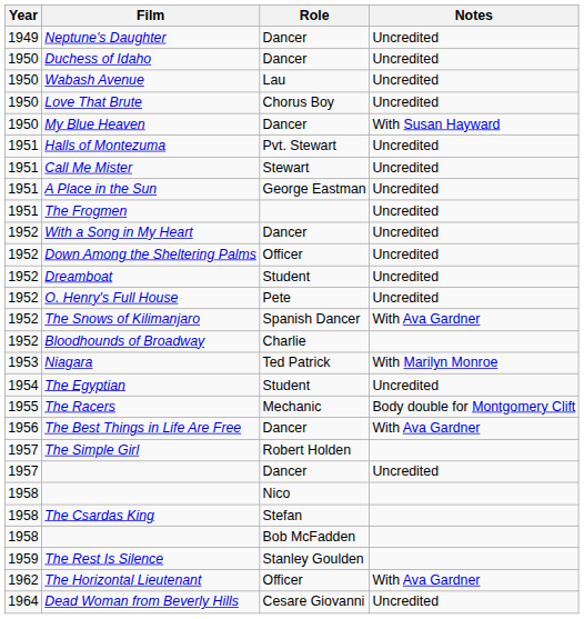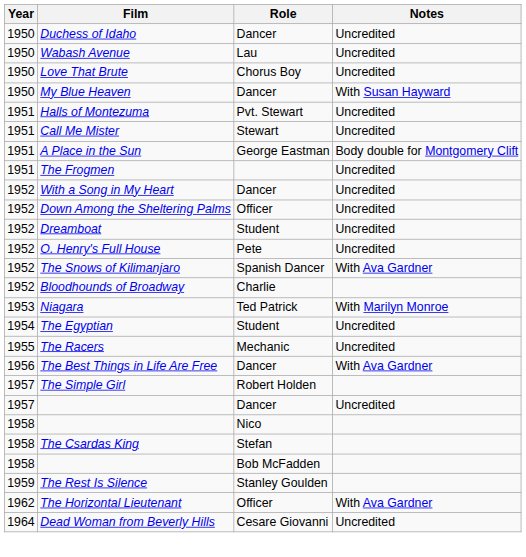 <table class="wikitable">
 <tr>
 <th>Year</th>
 <th>Film</th>
 <th>Role</th>
 <th>Notes</th>
-</tr>
-<tr>
-<td>1949</td>
-<td><em><a href='#'>Neptune's Daughter</a></em></td>
-<td>Dancer</td>
-<td>Uncredited</td>
 </tr>
 <tr>
 <td>1950</td>
 <td><em><a href='#'>Duchess of Idaho</a></em></td>
 <td>Dancer</td>
 <td>Uncredited</td>
 </tr>
 <tr>
 <td>1950</td>
 <td><em><a href='#'>Wabash Avenue</a></em></td>
 <td>Lau</td>
 <td>Uncredited</td>
 </tr>
 <tr>
 <td>1950</td>
 <td><em><a href='#'>Love That Brute</a></em></td>
 <td>Chorus Boy</td>
 <td>Uncredited</td>
 </tr>
 <tr>
 <td>1950</td>
 <td><em><a href='#'>My Blue Heaven</a></em></td>
 <td>Dancer</td>
 <td>With <a href='#'>Susan Hayward</a></td>
 </tr>
 <tr>
 <td>1951</td>
 <td><em><a href='#'>Halls of Montezuma</a></em></td>
 <td>Pvt. Stewart</td>
 <td>Uncredited</td>
 </tr>
 <tr>
 <td>1951</td>
 <td><em><a href='#'>Call Me Mister</a></em></td>
 <td>Stewart</td>
 <td>Uncredited</td>
 </tr>
 <tr>
 <td>1951</td>
 <td><em><a href='#'>A Place in the Sun</a></em></td>
 <td>George Eastman</td>
-<td>Uncredited</td>
+<td>Body double for <a href='#'>Montgomery Clift</a></td>
 </tr>
 <tr>
 <td>1951</td>
 <td><em><a href='#'>The Frogmen</a></em></td>
 <td></td>
 <td>Uncredited</td>
 </tr>
 <tr>
 <td>1952</td>
 <td><em><a href='#'>With a Song in My Heart</a></em></td>
 <td>Dancer</td>
 <td>Uncredited</td>
 </tr>
 <tr>
 <td>1952</td>
 <td><em><a href='#'>Down Among the Sheltering Palms</a></em></td>
 <td>Officer</td>
 <td>Uncredited</td>
 </tr>
 <tr>
 <td>1952</td>
 <td><em><a href='#'>Dreamboat</a></em></td>
 <td>Student</td>
 <td>Uncredited</td>
 </tr>
 <tr>
 <td>1952</td>
 <td><em><a href='#'>O. Henry's Full House</a></em></td>
 <td>Pete</td>
 <td>Uncredited</td>
 </tr>
 <tr>
 <td>1952</td>
 <td><em><a href='#'>The Snows of Kilimanjaro</a></em></td>
 <td>Spanish Dancer</td>
 <td>With <a href='#'>Ava Gardner</a></td>
 </tr>
 <tr>
 <td>1952</td>
 <td><em><a href='#'>Bloodhounds of Broadway</a></em></td>
 <td>Charlie</td>
 <td></td>
 </tr>
 <tr>
 <td>1953</td>
 <td><em><a href='#'>Niagara</a></em></td>
 <td>Ted Patrick</td>
 <td>With <a href='#'>Marilyn Monroe</a></td>
 </tr>
 <tr>
 <td>1954</td>
 <td><em><a href='#'>The Egyptian</a></em></td>
 <td>Student</td>
 <td>Uncredited</td>
 </tr>
 <tr>
 <td>1955</td>
 <td><em><a href='#'>The Racers</a></em></td>
 <td>Mechanic</td>
-<td>Body double for <a href='#'>Montgomery Clift</a></td>
+<td>Uncredited</td>
 </tr>
 <tr>
 <td>1956</td>
 <td><em><a href='#'>The Best Things in Life Are Free</a></em></td>
 <td>Dancer</td>
 <td>With <a href='#'>Ava Gardner</a></td>
 </tr>
 <tr>
 <td>1957</td>
 <td><em><a href='#'>The Simple Girl</a></em></td>
 <td>Robert Holden</td>
 <td></td>
 </tr>
 <tr>
 <td>1957</td>
 <td><em></em></td>
 <td>Dancer</td>
 <td>Uncredited</td>
 </tr>
 <tr>
 <td>1958</td>
 <td><em></em></td>
 <td>Nico</td>
 <td></td>
 </tr>
 <tr>
 <td>1958</td>
 <td><em><a href='#'>The Csardas King</a></em></td>
 <td>Stefan</td>
 <td></td>
 </tr>
 <tr>
 <td>1958</td>
 <td><em></em></td>
 <td>Bob McFadden</td>
 <td></td>
 </tr>
 <tr>
 <td>1959</td>
 <td><em><a href='#'>The Rest Is Silence</a></em></td>
 <td>Stanley Goulden</td>
 <td></td>
 </tr>
 <tr>
 <td>1962</td>
 <td><em><a href='#'>The Horizontal Lieutenant</a></em></td>
 <td>Officer</td>
 <td>With <a href='#'>Ava Gardner</a></td>
 </tr>
 <tr>
 <td>1964</td>
 <td><em><a href='#'>Dead Woman from Beverly Hills</a></em></td>
 <td>Cesare Giovanni</td>
 <td>Uncredited</td>
 </tr>
 </table>
